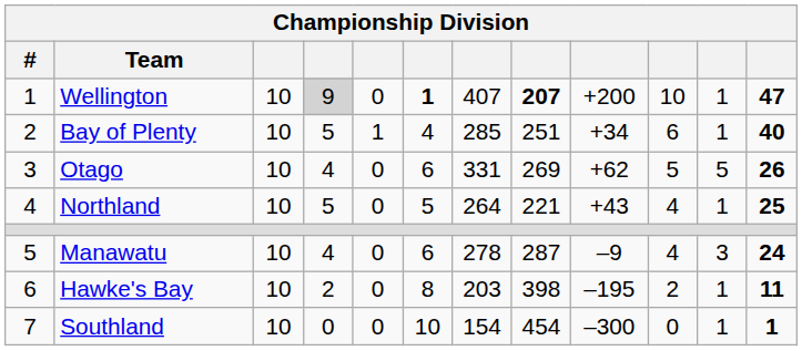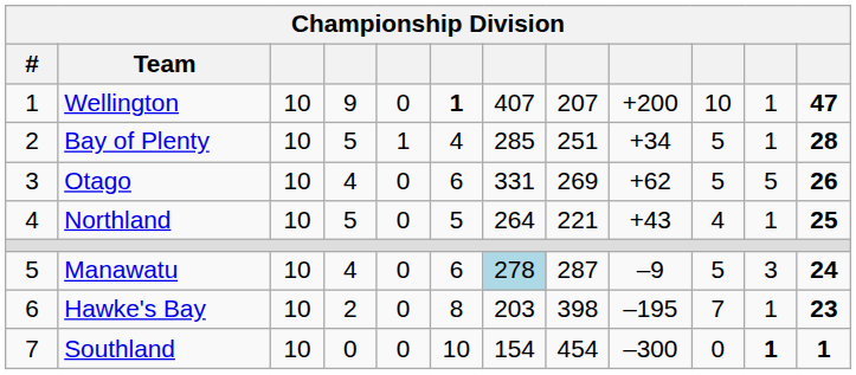 <table class="wikitable" width="550px" style="text-align:center">
 <tr>
 <th colspan="12">Championship Division</th>
 </tr>
 <tr>
 <th style="width:5%">#</th>
 <th style="width:20%">Team</th>
 <th style="width:5%"></th>
 <th style="width:5%"></th>
 <th style="width:5%"></th>
 <th style="width:5%"></th>
 <th style="width:5%"></th>
 <th style="width:5%"></th>
 <th style="width:7%"></th>
 <th style="width:5%"></th>
 <th style="width:5%"></th>
 <th style="width:5%"></th>
 </tr>
 <tr>
 <td>1</td>
 <td style="text-align:left"><a href='#'>Wellington</a></td>
 <td>10</td>
-<td style="background: lightgrey;">9</td>
+<td>9</td>
 <td>0</td>
 <td><strong>1</strong></td>
 <td>407</td>
-<td><strong>207</strong></td>
+<td>207</td>
 <td>+200</td>
 <td>10</td>
 <td>1</td>
 <td><strong>47</strong></td>
 </tr>
 <tr>
 <td>2</td>
 <td style="text-align:left"><a href='#'>Bay of Plenty</a></td>
 <td>10</td>
 <td>5</td>
 <td>1</td>
 <td>4</td>
 <td>285</td>
 <td>251</td>
 <td>+34</td>
-<td>6</td>
+<td>5</td>
 <td>1</td>
-<td><strong>40</strong></td>
+<td><strong>28</strong></td>
 </tr>
 <tr>
 <td>3</td>
 <td style="text-align:left"><a href='#'>Otago</a></td>
 <td>10</td>
 <td>4</td>
 <td>0</td>
 <td>6</td>
 <td>331</td>
 <td>269</td>
 <td>+62</td>
 <td>5</td>
 <td>5</td>
 <td><strong>26</strong></td>
 </tr>
 <tr>
 <td>4</td>
 <td style="text-align:left"><a href='#'>Northland</a></td>
 <td>10</td>
 <td>5</td>
 <td>0</td>
 <td>5</td>
 <td>264</td>
 <td>221</td>
 <td>+43</td>
 <td>4</td>
 <td>1</td>
 <td><strong>25</strong></td>
 </tr>
 <tr>
 <td colspan=12 style="background-color:#DDDDDD"></td>
 </tr>
 <tr>
 <td>5</td>
 <td style="text-align:left"><a href='#'>Manawatu</a></td>
 <td>10</td>
 <td>4</td>
 <td>0</td>
 <td>6</td>
-<td>278</td>
+<td style="background: lightblue;">278</td>
 <td>287</td>
 <td>–9</td>
-<td>4</td>
+<td>5</td>
 <td>3</td>
 <td><strong>24</strong></td>
 </tr>
 <tr>
 <td>6</td>
 <td style="text-align:left"><a href='#'>Hawke's Bay</a></td>
 <td>10</td>
 <td>2</td>
 <td>0</td>
 <td>8</td>
 <td>203</td>
 <td>398</td>
 <td>–195</td>
-<td>2</td>
+<td>7</td>
 <td>1</td>
-<td><strong>11</strong></td>
+<td><strong>23</strong></td>
 </tr>
 <tr>
 <td>7</td>
 <td style="text-align:left"><a href='#'>Southland</a></td>
 <td>10</td>
 <td>0</td>
 <td>0</td>
 <td>10</td>
 <td>154</td>
 <td>454</td>
 <td>–300</td>
 <td>0</td>
-<td>1</td>
+<td><strong>1</strong></td>
 <td><strong>1</strong></td>
 </tr>
 </table>
